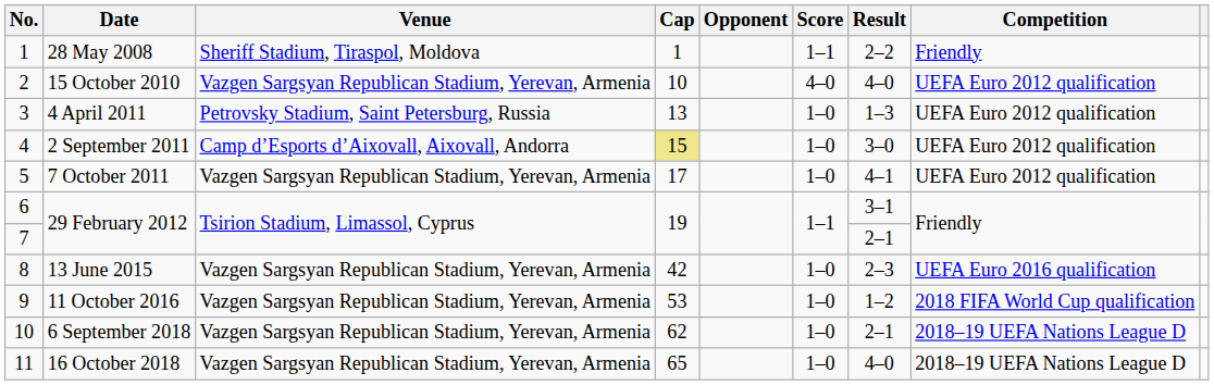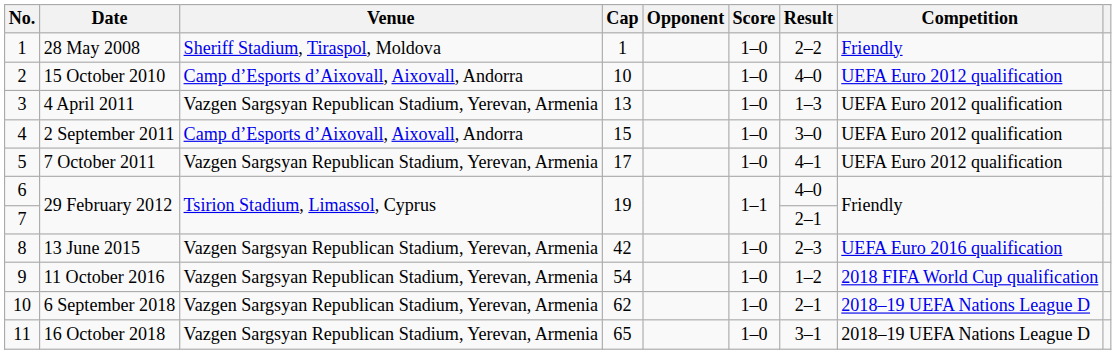 <table class="wikitable sortable">
 <tr>
 <th scope="col">No.</th>
 <th scope="col" data-sort-type="date">Date</th>
 <th scope="col">Venue</th>
 <th scope="col">Cap</th>
 <th scope="col">Opponent</th>
 <th scope="col">Score</th>
 <th scope="col">Result</th>
 <th scope="col">Competition</th>
 <th scope="col" class="unsortable"></th>
 </tr>
 <tr>
 <td align="center">1</td>
 <td>28 May 2008</td>
 <td><a href='#'>Sheriff Stadium</a>, <a href='#'>Tiraspol</a>, Moldova</td>
 <td align="center">1</td>
 <td></td>
-<td align="center">1–1</td>
+<td align="center">1–0</td>
 <td align="center">2–2</td>
 <td><a href='#'>Friendly</a></td>
 <td></td>
 </tr>
 <tr>
 <td align="center">2</td>
 <td>15 October 2010</td>
-<td><a href='#'>Vazgen Sargsyan Republican Stadium</a>, <a href='#'>Yerevan</a>, Armenia</td>
+<td><a href='#'>Camp d’Esports d’Aixovall</a>, <a href='#'>Aixovall</a>, Andorra</td>
 <td align="center">10</td>
 <td></td>
-<td align="center">4–0</td>
+<td align="center">1–0</td>
 <td align="center">4–0</td>
 <td><a href='#'>UEFA Euro 2012 qualification</a></td>
 <td></td>
 </tr>
 <tr>
 <td align="center">3</td>
 <td>4 April 2011</td>
-<td><a href='#'>Petrovsky Stadium</a>, <a href='#'>Saint Petersburg</a>, Russia</td>
+<td>Vazgen Sargsyan Republican Stadium, Yerevan, Armenia</td>
 <td align="center">13</td>
 <td></td>
 <td align="center">1–0</td>
 <td align="center">1–3</td>
 <td>UEFA Euro 2012 qualification</td>
 <td></td>
 </tr>
 <tr>
 <td align="center">4</td>
 <td>2 September 2011</td>
 <td><a href='#'>Camp d’Esports d’Aixovall</a>, <a href='#'>Aixovall</a>, Andorra</td>
-<td align="center" style="background: khaki;">15</td>
+<td align="center">15</td>
 <td></td>
 <td align="center">1–0</td>
 <td align="center">3–0</td>
 <td>UEFA Euro 2012 qualification</td>
 <td></td>
 </tr>
 <tr>
 <td align="center">5</td>
 <td>7 October 2011</td>
 <td>Vazgen Sargsyan Republican Stadium, Yerevan, Armenia</td>
 <td align="center">17</td>
 <td></td>
 <td align="center">1–0</td>
 <td align="center">4–1</td>
 <td>UEFA Euro 2012 qualification</td>
 <td></td>
 </tr>
 <tr>
 <td align="center">6</td>
 <td rowspan="2">29 February 2012</td>
 <td rowspan="2"><a href='#'>Tsirion Stadium</a>, <a href='#'>Limassol</a>, Cyprus</td>
 <td rowspan="2" style="text-align:center">19</td>
 <td rowspan="2"></td>
 <td rowspan="2" style="text-align:center">1–1</td>
-<td align="center">3–1</td>
+<td align="center">4–0</td>
 <td rowspan="2">Friendly</td>
 <td rowspan="2"></td>
 </tr>
 <tr>
 <td align="center">7</td>
 <td align="center">2–1</td>
 </tr>
 <tr>
 <td align="center">8</td>
 <td>13 June 2015</td>
 <td>Vazgen Sargsyan Republican Stadium, Yerevan, Armenia</td>
 <td align="center">42</td>
 <td></td>
 <td align="center">1–0</td>
 <td align="center">2–3</td>
 <td><a href='#'>UEFA Euro 2016 qualification</a></td>
 <td></td>
 </tr>
 <tr>
 <td align="center">9</td>
 <td>11 October 2016</td>
 <td>Vazgen Sargsyan Republican Stadium, Yerevan, Armenia</td>
-<td align="center">53</td>
+<td align="center">54</td>
 <td></td>
 <td align="center">1–0</td>
 <td align="center">1–2</td>
 <td><a href='#'>2018 FIFA World Cup qualification</a></td>
 <td></td>
 </tr>
 <tr>
 <td align="center">10</td>
 <td>6 September 2018</td>
 <td>Vazgen Sargsyan Republican Stadium, Yerevan, Armenia</td>
 <td align="center">62</td>
 <td></td>
 <td align="center">1–0</td>
 <td align="center">2–1</td>
 <td><a href='#'>2018–19 UEFA Nations League D</a></td>
 <td></td>
 </tr>
 <tr>
 <td align="center">11</td>
 <td>16 October 2018</td>
 <td>Vazgen Sargsyan Republican Stadium, Yerevan, Armenia</td>
 <td align="center">65</td>
 <td></td>
 <td align="center">1–0</td>
-<td align="center">4–0</td>
+<td align="center">3–1</td>
 <td>2018–19 UEFA Nations League D</td>
 <td></td>
 </tr>
 </table>
